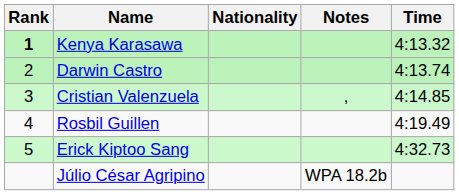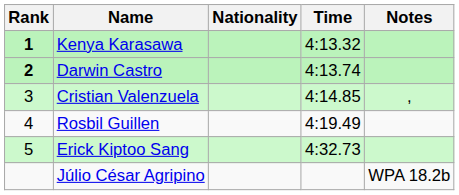 <table class="wikitable sortable" style="text-align:center">
 <tr>
 <th>Rank</th>
 <th>Name</th>
 <th>Nationality</th>
+<th>Time</th>
 <th>Notes</th>
-<th>Time</th>
 </tr>
 <tr bgcolor=bbf3bb>
 <td><strong>1</strong></td>
 <td align="left"><a href='#'>Kenya Karasawa</a></td>
 <td align="left"></td>
+<td>4:13.32</td>
 <td></td>
-<td>4:13.32</td>
 </tr>
 <tr bgcolor=bbf3bb>
-<td>2</td>
+<td><strong>2</strong></td>
 <td align="left"><a href='#'>Darwin Castro</a></td>
 <td align="left"></td>
+<td>4:13.74</td>
 <td></td>
-<td>4:13.74</td>
 </tr>
 <tr bgcolor=ccf9cc>
 <td>3</td>
 <td align="left"><a href='#'>Cristian Valenzuela</a></td>
 <td align="left"></td>
+<td>4:14.85</td>
 <td>, </td>
-<td>4:14.85</td>
 </tr>
 <tr>
 <td>4</td>
 <td align="left"><a href='#'>Rosbil Guillen</a></td>
 <td align="left"></td>
+<td>4:19.49</td>
 <td></td>
-<td>4:19.49</td>
 </tr>
 <tr bgcolor=ccf9cc>
 <td>5</td>
 <td align="left"><a href='#'>Erick Kiptoo Sang</a></td>
 <td align="left"></td>
+<td>4:32.73</td>
 <td></td>
-<td>4:32.73</td>
 </tr>
 <tr>
 <td></td>
 <td align="left"><a href='#'>Júlio César Agripino</a></td>
 <td align="left"></td>
+<td></td>
 <td>WPA 18.2b</td>
-<td></td>
 </tr>
 </table>
